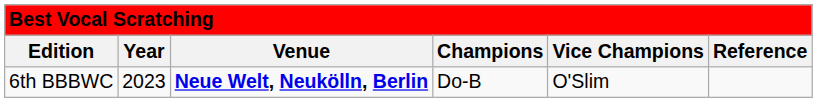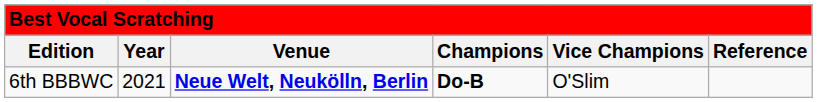 <table class="wikitable" style="text-align: left">
 <tr>
 <td colspan="6" align="left" bgcolor="red"><span><strong>Best Vocal Scratching</strong></span></td>
 </tr>
 <tr>
 <th>Edition</th>
 <th>Year</th>
 <th>Venue</th>
 <th>Champions</th>
 <th>Vice Champions</th>
 <th>Reference</th>
 </tr>
 <tr>
 <td>6th BBBWC</td>
-<td>2023</td>
+<td>2021</td>
 <td><strong><a href='#'>Neue Welt</a>, <a href='#'>Neukölln</a>, <a href='#'>Berlin</a></strong></td>
-<td> Do-B</td>
+<td><strong> Do-B</strong></td>
 <td> O'Slim</td>
 <td></td>
 </tr>
 </table>
